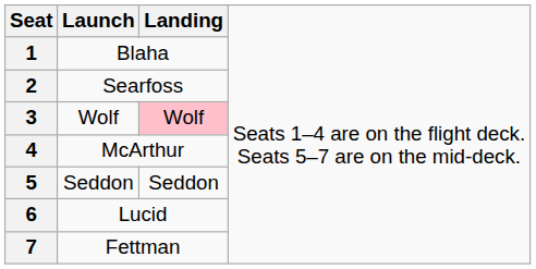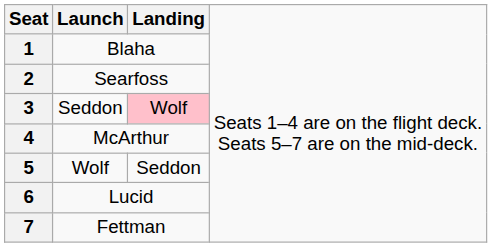 <table class="wikitable" style="text-align:center">
 <tr>
 <th>Seat</th>
 <th>Launch</th>
 <th>Landing</th>
 <td rowspan=8><br>Seats 1–4 are on the flight deck.<br>Seats 5–7 are on the mid-deck.</td>
 </tr>
 <tr>
 <th>1</th>
 <td colspan=2>Blaha</td>
 </tr>
 <tr>
 <th>2</th>
 <td colspan=2>Searfoss</td>
 </tr>
 <tr>
 <th>3</th>
-<td>Wolf</td>
+<td>Seddon</td>
 <td style="background: pink;">Wolf</td>
 </tr>
 <tr>
 <th>4</th>
 <td colspan=2>McArthur</td>
 </tr>
 <tr>
 <th>5</th>
-<td>Seddon</td>
+<td>Wolf</td>
 <td>Seddon</td>
 </tr>
 <tr>
 <th>6</th>
 <td colspan=2>Lucid</td>
 </tr>
 <tr>
 <th>7</th>
 <td colspan=2>Fettman</td>
 </tr>
 </table>
